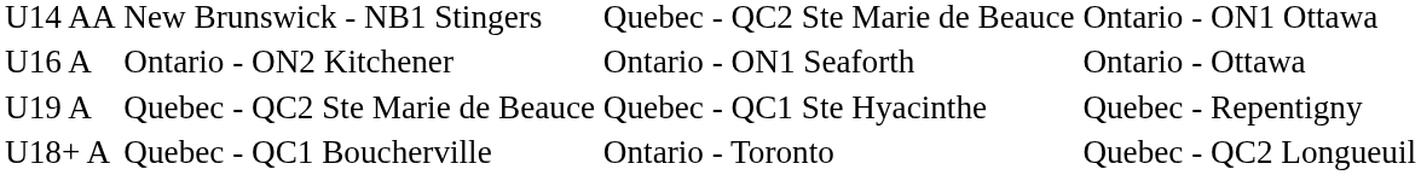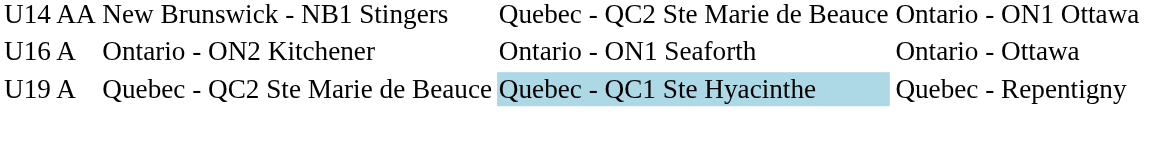 <table>
 <tr>
 <td>U14 AA</td>
 <td> New Brunswick - NB1 Stingers</td>
 <td>    Quebec - QC2 Ste Marie de Beauce</td>
 <td>    Ontario - ON1 Ottawa</td>
 </tr>
 <tr>
 <td>U16 A</td>
 <td>    Ontario - ON2 Kitchener</td>
 <td>    Ontario - ON1 Seaforth</td>
 <td>    Ontario - Ottawa</td>
 </tr>
 <tr>
 <td>U19 A</td>
 <td>    Quebec - QC2 Ste Marie de Beauce</td>
-<td>    Quebec - QC1 Ste Hyacinthe</td>
+<td style="background: lightblue;">    Quebec - QC1 Ste Hyacinthe</td>
 <td>    Quebec - Repentigny</td>
 </tr>
-<tr>
-<td>U18+ A</td>
-<td>    Quebec - QC1 Boucherville</td>
-<td>    Ontario - Toronto</td>
-<td>    Quebec - QC2 Longueuil</td>
-</tr>
 </table>
